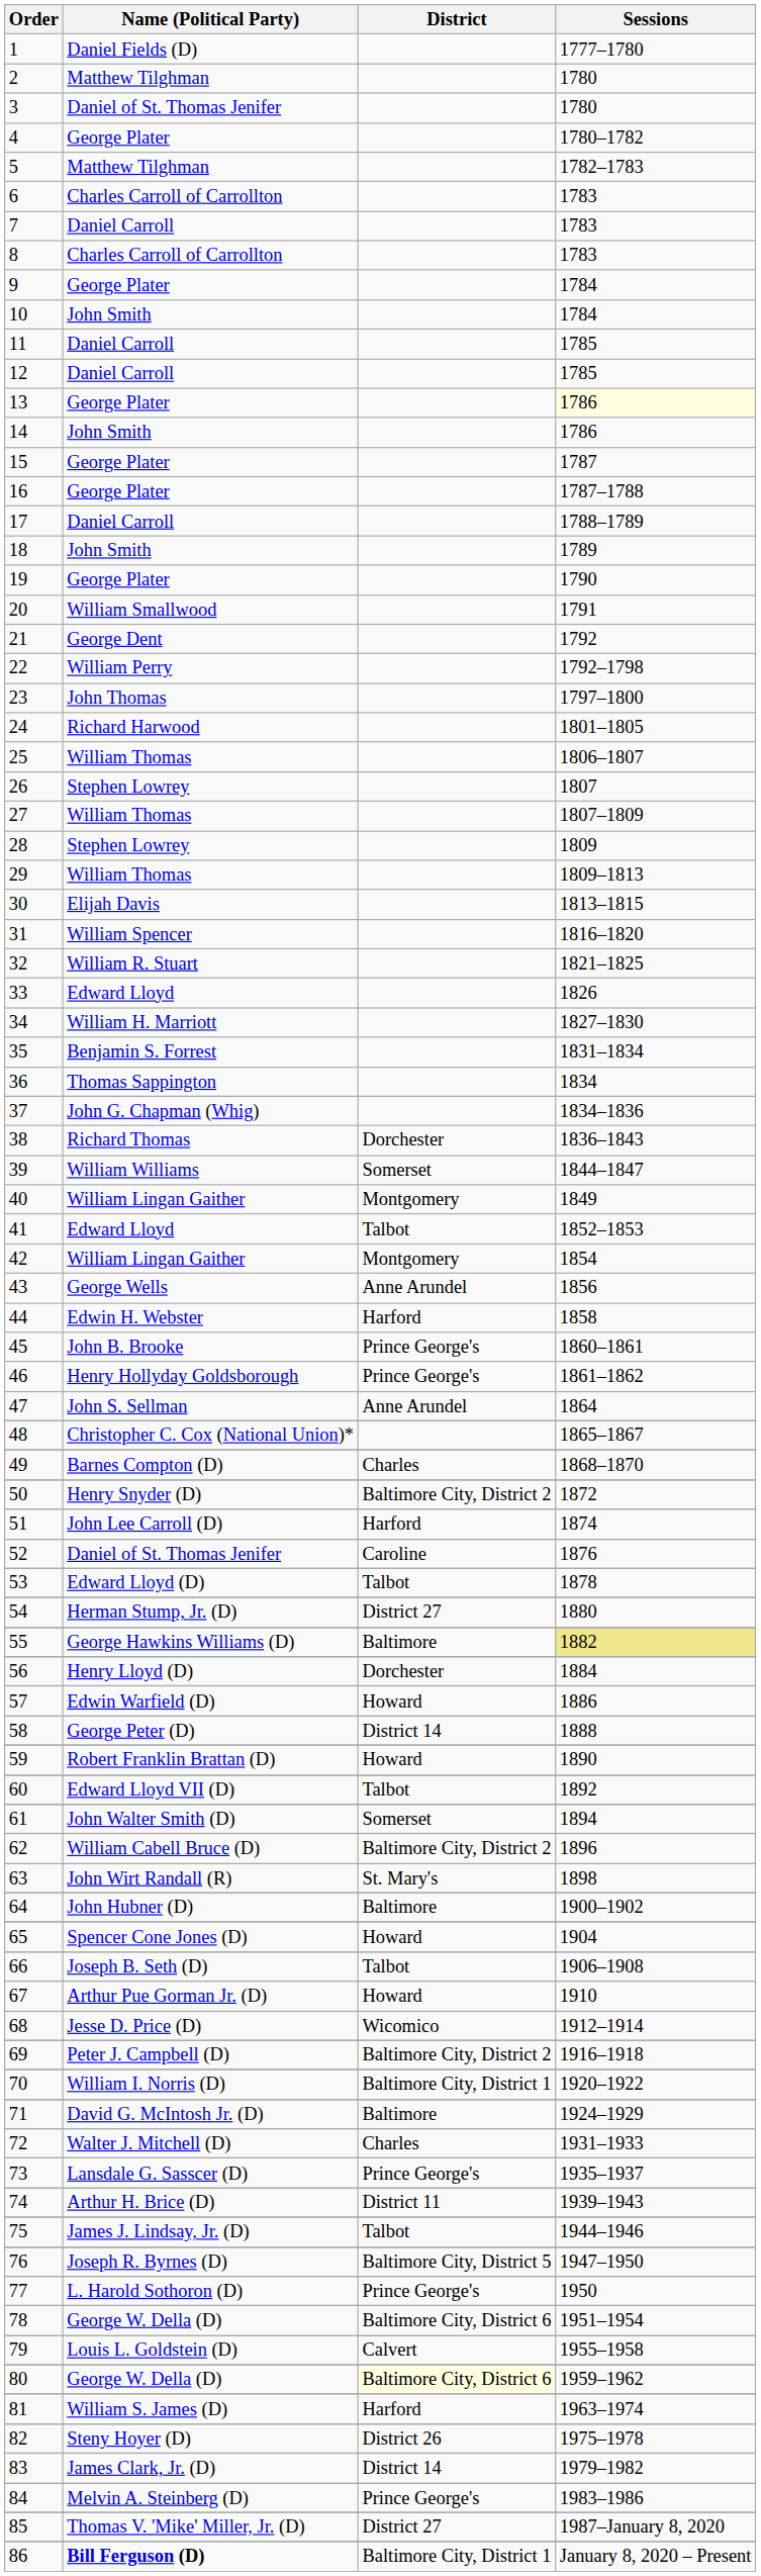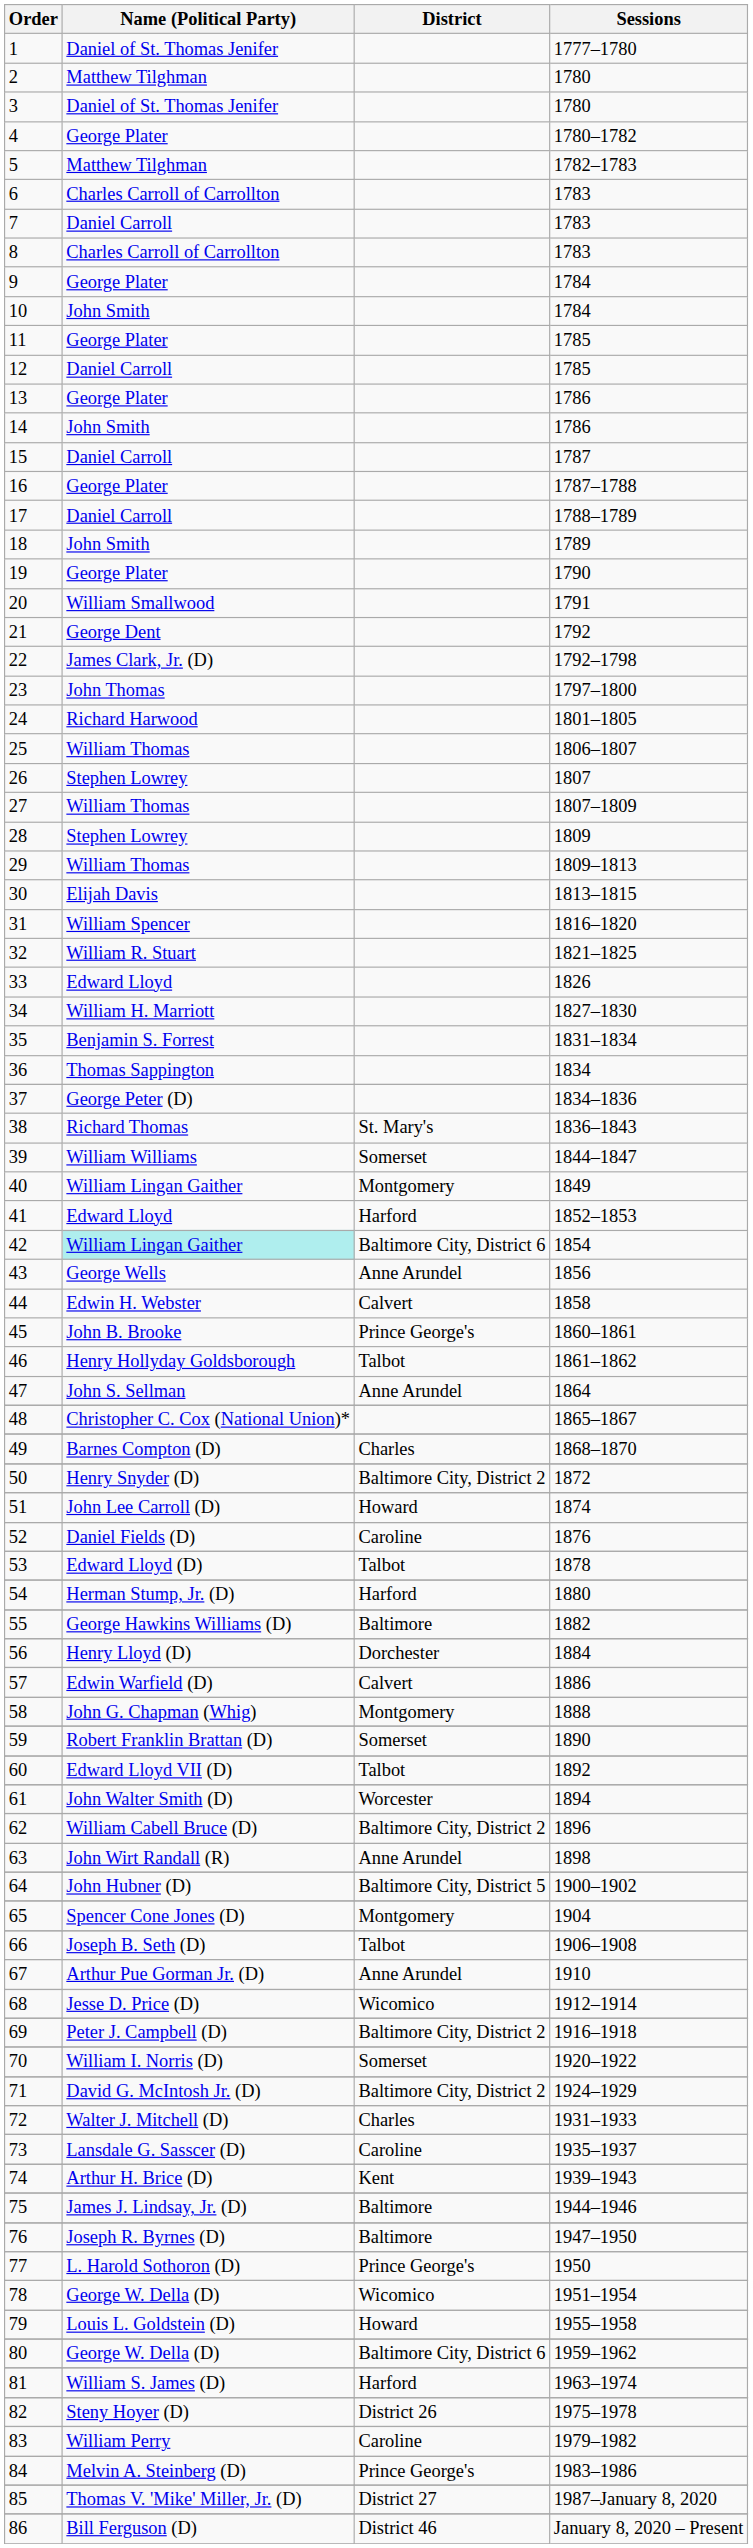 <table class="wikitable">
 <tr>
 <th>Order</th>
 <th>Name (Political Party)</th>
 <th>District</th>
 <th>Sessions</th>
 </tr>
 <tr>
 <td>1</td>
-<td><a href='#'>Daniel Fields</a> (D)</td>
+<td><a href='#'>Daniel of St. Thomas Jenifer</a></td>
 <td></td>
 <td>1777–1780</td>
 </tr>
 <tr>
 <td>2</td>
 <td><a href='#'>Matthew Tilghman</a></td>
 <td></td>
 <td>1780</td>
 </tr>
 <tr>
 <td>3</td>
 <td><a href='#'>Daniel of St. Thomas Jenifer</a></td>
 <td></td>
 <td>1780</td>
 </tr>
 <tr>
 <td>4</td>
 <td><a href='#'>George Plater</a></td>
 <td></td>
 <td>1780–1782</td>
 </tr>
 <tr>
 <td>5</td>
 <td><a href='#'>Matthew Tilghman</a></td>
 <td></td>
 <td>1782–1783</td>
 </tr>
 <tr>
 <td>6</td>
 <td><a href='#'>Charles Carroll of Carrollton</a></td>
 <td></td>
 <td>1783</td>
 </tr>
 <tr>
 <td>7</td>
 <td><a href='#'>Daniel Carroll</a></td>
 <td></td>
 <td>1783</td>
 </tr>
 <tr>
 <td>8</td>
 <td><a href='#'>Charles Carroll of Carrollton</a></td>
 <td></td>
 <td>1783</td>
 </tr>
 <tr>
 <td>9</td>
 <td><a href='#'>George Plater</a></td>
 <td></td>
 <td>1784</td>
 </tr>
 <tr>
 <td>10</td>
 <td><a href='#'>John Smith</a></td>
 <td></td>
 <td>1784</td>
 </tr>
 <tr>
 <td>11</td>
-<td><a href='#'>Daniel Carroll</a></td>
+<td><a href='#'>George Plater</a></td>
 <td></td>
 <td>1785</td>
 </tr>
 <tr>
 <td>12</td>
 <td><a href='#'>Daniel Carroll</a></td>
 <td></td>
 <td>1785</td>
 </tr>
 <tr>
 <td>13</td>
 <td><a href='#'>George Plater</a></td>
 <td></td>
-<td style="background: lightyellow;">1786</td>
+<td>1786</td>
 </tr>
 <tr>
 <td>14</td>
 <td><a href='#'>John Smith</a></td>
 <td></td>
 <td>1786</td>
 </tr>
 <tr>
 <td>15</td>
-<td><a href='#'>George Plater</a></td>
+<td><a href='#'>Daniel Carroll</a></td>
 <td></td>
 <td>1787</td>
 </tr>
 <tr>
 <td>16</td>
 <td><a href='#'>George Plater</a></td>
 <td></td>
 <td>1787–1788</td>
 </tr>
 <tr>
 <td>17</td>
 <td><a href='#'>Daniel Carroll</a></td>
 <td></td>
 <td>1788–1789</td>
 </tr>
 <tr>
 <td>18</td>
 <td><a href='#'>John Smith</a></td>
 <td></td>
 <td>1789</td>
 </tr>
 <tr>
 <td>19</td>
 <td><a href='#'>George Plater</a></td>
 <td></td>
 <td>1790</td>
 </tr>
 <tr>
 <td>20</td>
 <td><a href='#'>William Smallwood</a></td>
 <td></td>
 <td>1791</td>
 </tr>
 <tr>
 <td>21</td>
 <td><a href='#'>George Dent</a></td>
 <td></td>
 <td>1792</td>
 </tr>
 <tr>
 <td>22</td>
-<td><a href='#'>William Perry</a></td>
+<td><a href='#'>James Clark, Jr.</a> (D)</td>
 <td></td>
 <td>1792–1798</td>
 </tr>
 <tr>
 <td>23</td>
 <td><a href='#'>John Thomas</a></td>
 <td></td>
 <td>1797–1800</td>
 </tr>
 <tr>
 <td>24</td>
 <td><a href='#'>Richard Harwood</a></td>
 <td></td>
 <td>1801–1805</td>
 </tr>
 <tr>
 <td>25</td>
 <td><a href='#'>William Thomas</a></td>
 <td></td>
 <td>1806–1807</td>
 </tr>
 <tr>
 <td>26</td>
 <td><a href='#'>Stephen Lowrey</a></td>
 <td></td>
 <td>1807</td>
 </tr>
 <tr>
 <td>27</td>
 <td><a href='#'>William Thomas</a></td>
 <td></td>
 <td>1807–1809</td>
 </tr>
 <tr>
 <td>28</td>
 <td><a href='#'>Stephen Lowrey</a></td>
 <td></td>
 <td>1809</td>
 </tr>
 <tr>
 <td>29</td>
 <td><a href='#'>William Thomas</a></td>
 <td></td>
 <td>1809–1813</td>
 </tr>
 <tr>
 <td>30</td>
 <td><a href='#'>Elijah Davis</a></td>
 <td></td>
 <td>1813–1815</td>
 </tr>
 <tr>
 <td>31</td>
 <td><a href='#'>William Spencer</a></td>
 <td></td>
 <td>1816–1820</td>
 </tr>
 <tr>
 <td>32</td>
 <td><a href='#'>William R. Stuart</a></td>
 <td></td>
 <td>1821–1825</td>
 </tr>
 <tr>
 <td>33</td>
 <td><a href='#'>Edward Lloyd</a></td>
 <td></td>
 <td>1826</td>
 </tr>
 <tr>
 <td>34</td>
 <td><a href='#'>William H. Marriott</a></td>
 <td></td>
 <td>1827–1830</td>
 </tr>
 <tr>
 <td>35</td>
 <td><a href='#'>Benjamin S. Forrest</a></td>
 <td></td>
 <td>1831–1834</td>
 </tr>
 <tr>
 <td>36</td>
 <td><a href='#'>Thomas Sappington</a></td>
 <td></td>
 <td>1834</td>
 </tr>
 <tr>
 </tr>
 <tr>
 <td>37</td>
-<td><a href='#'>John G. Chapman</a> (<a href='#'>Whig</a>)</td>
+<td><a href='#'>George Peter</a> (D)</td>
 <td></td>
 <td>1834–1836</td>
 </tr>
 <tr>
 <td>38</td>
 <td><a href='#'>Richard Thomas</a></td>
-<td>Dorchester</td>
+<td>St. Mary's</td>
 <td>1836–1843</td>
 </tr>
 <tr>
 <td>39</td>
 <td><a href='#'>William Williams</a></td>
 <td>Somerset</td>
 <td>1844–1847</td>
 </tr>
 <tr>
 <td>40</td>
 <td><a href='#'>William Lingan Gaither</a></td>
 <td>Montgomery</td>
 <td>1849</td>
 </tr>
 <tr>
 <td>41</td>
 <td><a href='#'>Edward Lloyd</a></td>
-<td>Talbot</td>
+<td>Harford</td>
 <td>1852–1853</td>
 </tr>
 <tr>
 <td>42</td>
-<td><a href='#'>William Lingan Gaither</a></td>
-<td>Montgomery</td>
+<td style="background: paleturquoise;"><a href='#'>William Lingan Gaither</a></td>
+<td>Baltimore City, District 6</td>
 <td>1854</td>
 </tr>
 <tr>
 <td>43</td>
 <td><a href='#'>George Wells</a></td>
 <td>Anne Arundel</td>
 <td>1856</td>
 </tr>
 <tr>
 <td>44</td>
 <td><a href='#'>Edwin H. Webster</a></td>
-<td>Harford</td>
+<td>Calvert</td>
 <td>1858</td>
 </tr>
 <tr>
 <td>45</td>
 <td><a href='#'>John B. Brooke</a></td>
 <td>Prince George's</td>
 <td>1860–1861</td>
 </tr>
 <tr>
 <td>46</td>
 <td><a href='#'>Henry Hollyday Goldsborough</a></td>
-<td>Prince George's</td>
+<td>Talbot</td>
 <td>1861–1862</td>
 </tr>
 <tr>
 <td>47</td>
 <td><a href='#'>John S. Sellman</a></td>
 <td>Anne Arundel</td>
 <td>1864</td>
 </tr>
 <tr>
 </tr>
 <tr>
 <td>48</td>
 <td><a href='#'>Christopher C. Cox</a> (<a href='#'>National Union</a>)*</td>
 <td></td>
 <td>1865–1867</td>
 </tr>
 <tr>
 </tr>
 <tr>
 <td>49</td>
 <td><a href='#'>Barnes Compton</a> (D)</td>
 <td>Charles</td>
 <td>1868–1870</td>
 </tr>
 <tr>
 </tr>
 <tr>
 <td>50</td>
 <td><a href='#'>Henry Snyder</a> (D)</td>
 <td>Baltimore City, District 2</td>
 <td>1872</td>
 </tr>
 <tr>
 </tr>
 <tr>
 <td>51</td>
 <td><a href='#'>John Lee Carroll</a> (D)</td>
-<td>Harford</td>
+<td>Howard</td>
 <td>1874</td>
 </tr>
 <tr>
 </tr>
 <tr>
 <td>52</td>
-<td><a href='#'>Daniel of St. Thomas Jenifer</a></td>
+<td><a href='#'>Daniel Fields</a> (D)</td>
 <td>Caroline</td>
 <td>1876</td>
 </tr>
 <tr>
 </tr>
 <tr>
 <td>53</td>
 <td><a href='#'>Edward Lloyd</a> (D)</td>
 <td>Talbot</td>
 <td>1878</td>
 </tr>
 <tr>
 </tr>
 <tr>
 <td>54</td>
 <td><a href='#'>Herman Stump, Jr.</a> (D)</td>
-<td>District 27</td>
+<td>Harford</td>
 <td>1880</td>
 </tr>
 <tr>
 </tr>
 <tr>
 <td>55</td>
 <td><a href='#'>George Hawkins Williams</a> (D)</td>
 <td>Baltimore</td>
-<td style="background: khaki;">1882</td>
+<td>1882</td>
 </tr>
 <tr>
 </tr>
 <tr>
 <td>56</td>
 <td><a href='#'>Henry Lloyd</a> (D)</td>
 <td>Dorchester</td>
 <td>1884</td>
 </tr>
 <tr>
 </tr>
 <tr>
 <td>57</td>
 <td><a href='#'>Edwin Warfield</a> (D)</td>
-<td>Howard</td>
+<td>Calvert</td>
 <td>1886</td>
 </tr>
 <tr>
 </tr>
 <tr>
 <td>58</td>
-<td><a href='#'>George Peter</a> (D)</td>
-<td>District 14</td>
+<td><a href='#'>John G. Chapman</a> (<a href='#'>Whig</a>)</td>
+<td>Montgomery</td>
 <td>1888</td>
 </tr>
 <tr>
 </tr>
 <tr>
 <td>59</td>
 <td><a href='#'>Robert Franklin Brattan</a> (D)</td>
-<td>Howard</td>
+<td>Somerset</td>
 <td>1890</td>
 </tr>
 <tr>
 </tr>
 <tr>
 <td>60</td>
 <td><a href='#'>Edward Lloyd VII</a> (D)</td>
 <td>Talbot</td>
 <td>1892</td>
 </tr>
 <tr>
 </tr>
 <tr>
 <td>61</td>
 <td><a href='#'>John Walter Smith</a> (D)</td>
-<td>Somerset</td>
+<td>Worcester</td>
 <td>1894</td>
 </tr>
 <tr>
 </tr>
 <tr>
 <td>62</td>
 <td><a href='#'>William Cabell Bruce</a> (D)</td>
 <td>Baltimore City, District 2</td>
 <td>1896</td>
 </tr>
 <tr>
 </tr>
 <tr>
 <td>63</td>
 <td><a href='#'>John Wirt Randall</a> (R)</td>
-<td>St. Mary's</td>
+<td>Anne Arundel</td>
 <td>1898</td>
 </tr>
 <tr>
 </tr>
 <tr>
 <td>64</td>
 <td><a href='#'>John Hubner</a> (D)</td>
-<td>Baltimore</td>
+<td>Baltimore City, District 5</td>
 <td>1900–1902</td>
 </tr>
 <tr>
 </tr>
 <tr>
 <td>65</td>
 <td><a href='#'>Spencer Cone Jones</a> (D)</td>
-<td>Howard</td>
+<td>Montgomery</td>
 <td>1904</td>
 </tr>
 <tr>
 </tr>
 <tr>
 <td>66</td>
 <td><a href='#'>Joseph B. Seth</a> (D)</td>
 <td>Talbot</td>
 <td>1906–1908</td>
 </tr>
 <tr>
 </tr>
 <tr>
 <td>67</td>
 <td><a href='#'>Arthur Pue Gorman Jr.</a> (D)</td>
-<td>Howard</td>
+<td>Anne Arundel</td>
 <td>1910</td>
 </tr>
 <tr>
 </tr>
 <tr>
 <td>68</td>
 <td><a href='#'>Jesse D. Price</a> (D)</td>
 <td>Wicomico</td>
 <td>1912–1914</td>
 </tr>
 <tr>
 </tr>
 <tr>
 <td>69</td>
 <td><a href='#'>Peter J. Campbell</a> (D)</td>
 <td>Baltimore City, District 2</td>
 <td>1916–1918</td>
 </tr>
 <tr>
 </tr>
 <tr>
 <td>70</td>
 <td><a href='#'>William I. Norris</a> (D)</td>
-<td>Baltimore City, District 1</td>
+<td>Somerset</td>
 <td>1920–1922</td>
 </tr>
 <tr>
 </tr>
 <tr>
 <td>71</td>
 <td><a href='#'>David G. McIntosh Jr.</a> (D)</td>
-<td>Baltimore</td>
+<td>Baltimore City, District 2</td>
 <td>1924–1929</td>
 </tr>
 <tr>
 </tr>
 <tr>
 <td>72</td>
 <td><a href='#'>Walter J. Mitchell</a> (D)</td>
 <td>Charles</td>
 <td>1931–1933</td>
 </tr>
 <tr>
 </tr>
 <tr>
 <td>73</td>
 <td><a href='#'>Lansdale G. Sasscer</a> (D)</td>
-<td>Prince George's</td>
+<td>Caroline</td>
 <td>1935–1937</td>
 </tr>
 <tr>
 </tr>
 <tr>
 <td>74</td>
 <td><a href='#'>Arthur H. Brice</a> (D)</td>
-<td>District 11</td>
+<td>Kent</td>
 <td>1939–1943</td>
 </tr>
 <tr>
 </tr>
 <tr>
 <td>75</td>
 <td><a href='#'>James J. Lindsay, Jr.</a> (D)</td>
-<td>Talbot</td>
+<td>Baltimore</td>
 <td>1944–1946</td>
 </tr>
 <tr>
 </tr>
 <tr>
 <td>76</td>
 <td><a href='#'>Joseph R. Byrnes</a> (D)</td>
-<td>Baltimore City, District 5</td>
+<td>Baltimore</td>
 <td>1947–1950</td>
 </tr>
 <tr>
 </tr>
 <tr>
 <td>77</td>
 <td><a href='#'>L. Harold Sothoron</a> (D)</td>
 <td>Prince George's</td>
 <td>1950</td>
 </tr>
 <tr>
 </tr>
 <tr>
 <td>78</td>
 <td><a href='#'>George W. Della</a> (D)</td>
-<td>Baltimore City, District 6</td>
+<td>Wicomico</td>
 <td>1951–1954</td>
 </tr>
 <tr>
 </tr>
 <tr>
 <td>79</td>
 <td><a href='#'>Louis L. Goldstein</a> (D)</td>
-<td>Calvert</td>
+<td>Howard</td>
 <td>1955–1958</td>
 </tr>
 <tr>
 </tr>
 <tr>
 <td>80</td>
 <td><a href='#'>George W. Della</a> (D)</td>
-<td style="background: lightyellow;">Baltimore City, District 6</td>
+<td>Baltimore City, District 6</td>
 <td>1959–1962</td>
 </tr>
 <tr>
 </tr>
 <tr>
 <td>81</td>
 <td><a href='#'>William S. James</a> (D)</td>
 <td>Harford</td>
 <td>1963–1974</td>
 </tr>
 <tr>
 </tr>
 <tr>
 <td>82</td>
 <td><a href='#'>Steny Hoyer</a> (D)</td>
 <td>District 26</td>
 <td>1975–1978</td>
 </tr>
 <tr>
 </tr>
 <tr>
 <td>83</td>
-<td><a href='#'>James Clark, Jr.</a> (D)</td>
-<td>District 14</td>
+<td><a href='#'>William Perry</a></td>
+<td>Caroline</td>
 <td>1979–1982</td>
 </tr>
 <tr>
 </tr>
 <tr>
 <td>84</td>
 <td><a href='#'>Melvin A. Steinberg</a> (D)</td>
 <td>Prince George's</td>
 <td>1983–1986</td>
 </tr>
 <tr>
 </tr>
 <tr>
 <td>85</td>
 <td><a href='#'>Thomas V. 'Mike' Miller, Jr.</a> (D)</td>
 <td>District 27</td>
 <td>1987–January 8, 2020</td>
 </tr>
 <tr>
 </tr>
 <tr>
 <td>86</td>
-<td><strong><a href='#'>Bill Ferguson</a> (D)</strong></td>
-<td>Baltimore City, District 1</td>
+<td><a href='#'>Bill Ferguson</a> (D)</td>
+<td>District 46</td>
 <td>January 8, 2020 – Present</td>
 </tr>
 </table>
